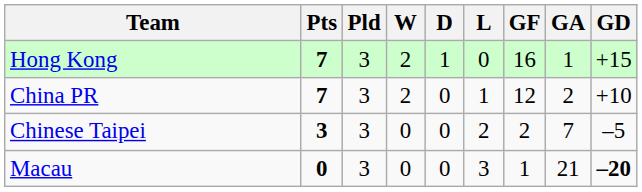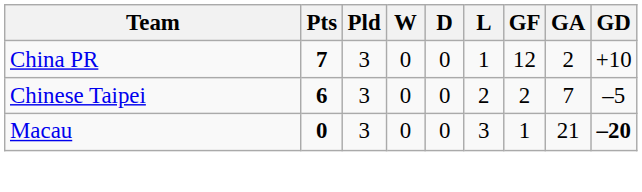 <table class="wikitable" style="text-align: center;">
 <tr>
 <th width="200">Team</th>
 <th width="20" abbr="Points">Pts</th>
 <th width="20" abbr="Played">Pld</th>
 <th width="20" abbr="Won">W</th>
 <th width="20" abbr="Drawn">D</th>
 <th width="20" abbr="Lost">L</th>
 <th width="20" abbr="Goals for">GF</th>
 <th width="20" abbr="Goals against">GA</th>
 <th width="20" abbr="Goal difference">GD</th>
 </tr>
-<tr style="background: #ccffcc;">
-<td style="text-align:left;"> <a href='#'>Hong Kong</a></td>
-<td><strong>7</strong></td>
-<td>3</td>
-<td>2</td>
-<td>1</td>
-<td>0</td>
-<td>16</td>
-<td>1</td>
-<td>+15</td>
-</tr>
 <tr>
 <td style="text-align:left;"> <a href='#'>China PR</a></td>
 <td><strong>7</strong></td>
 <td>3</td>
-<td>2</td>
+<td>0</td>
 <td>0</td>
 <td>1</td>
 <td>12</td>
 <td>2</td>
 <td>+10</td>
 </tr>
 <tr>
 <td style="text-align:left;"> <a href='#'>Chinese Taipei</a></td>
-<td><strong>3</strong></td>
+<td><strong>6</strong></td>
 <td>3</td>
 <td>0</td>
 <td>0</td>
 <td>2</td>
 <td>2</td>
 <td>7</td>
 <td>–5</td>
 </tr>
 <tr>
 <td style="text-align:left;"> <a href='#'>Macau</a></td>
 <td><strong>0</strong></td>
 <td>3</td>
 <td>0</td>
 <td>0</td>
 <td>3</td>
 <td>1</td>
 <td>21</td>
 <td><strong>–20</strong></td>
 </tr>
 </table>
